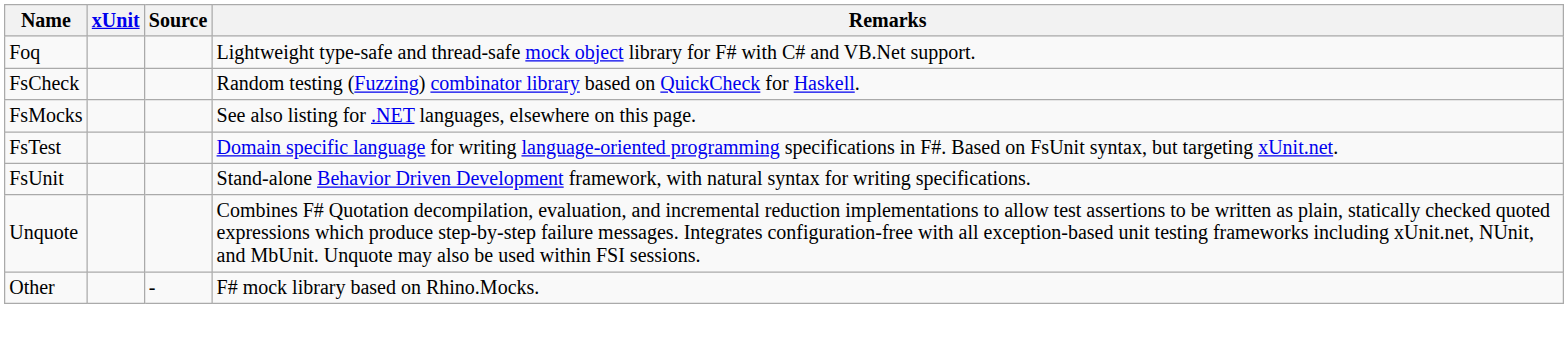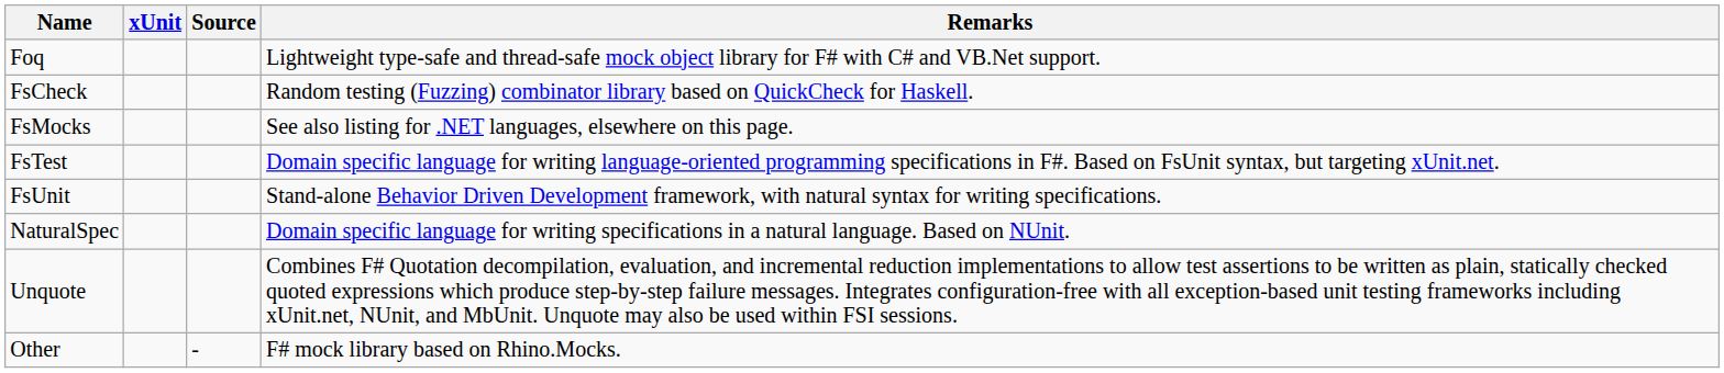 <table class="wikitable sortable">
 <tr>
 <th>Name</th>
 <th><a href='#'>xUnit</a></th>
 <th>Source</th>
 <th>Remarks</th>
 </tr>
 <tr>
 <td>Foq</td>
 <td></td>
 <td></td>
 <td>Lightweight type-safe and thread-safe <a href='#'>mock object</a> library for F# with C# and VB.Net support.</td>
 </tr>
 <tr>
 <td>FsCheck</td>
 <td></td>
 <td></td>
 <td>Random testing (<a href='#'>Fuzzing</a>) <a href='#'>combinator library</a> based on <a href='#'>QuickCheck</a> for <a href='#'>Haskell</a>.</td>
 </tr>
 <tr>
 <td>FsMocks</td>
 <td></td>
 <td></td>
 <td>See also listing for <a href='#'>.NET</a> languages, elsewhere on this page.</td>
 </tr>
 <tr>
 <td>FsTest</td>
 <td></td>
 <td></td>
 <td><a href='#'>Domain specific language</a> for writing <a href='#'>language-oriented programming</a> specifications in F#. Based on FsUnit syntax, but targeting <a href='#'>xUnit.net</a>.</td>
 </tr>
 <tr>
 <td>FsUnit</td>
 <td></td>
 <td></td>
 <td>Stand-alone <a href='#'>Behavior Driven Development</a> framework, with natural syntax for writing specifications.</td>
 </tr>
 <tr>
+<td>NaturalSpec</td>
+<td></td>
+<td></td>
+<td><a href='#'>Domain specific language</a> for writing specifications in a natural language. Based on <a href='#'>NUnit</a>.</td>
+</tr>
+<tr>
 <td>Unquote</td>
 <td></td>
 <td></td>
 <td>Combines F# Quotation decompilation, evaluation, and incremental reduction implementations to allow test assertions to be written as plain, statically checked quoted expressions which produce step-by-step failure messages. Integrates configuration-free with all exception-based unit testing frameworks including xUnit.net, NUnit, and MbUnit. Unquote may also be used within FSI sessions.</td>
 </tr>
 <tr>
 <td>Other</td>
 <td></td>
 <td>-</td>
 <td>F# mock library based on Rhino.Mocks.</td>
 </tr>
 </table>
